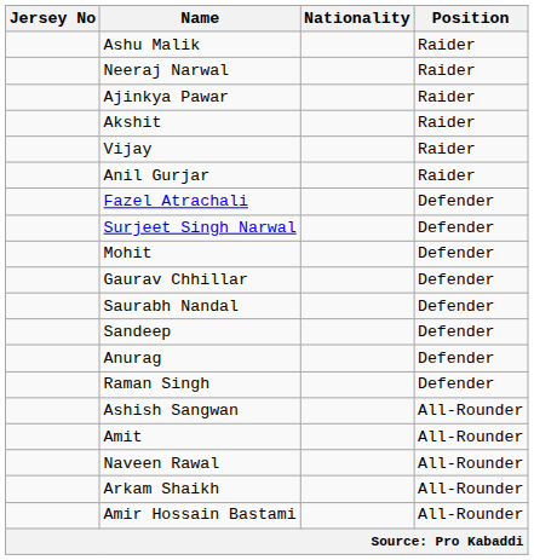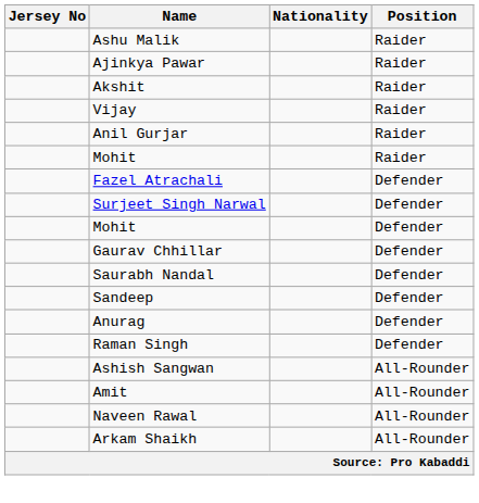 <table class="wikitable sortable" style="text-align: left">
 <tr>
 <th style="text-align:center;">Jersey No</th>
 <th style="text-align:center;">Name</th>
 <th style="text-align:center;">Nationality</th>
 <th style="text-align:center;">Position</th>
 </tr>
 <tr>
 <td></td>
 <td>Ashu Malik</td>
-<td></td>
-<td>Raider</td>
-</tr>
-<tr>
-<td></td>
-<td>Neeraj Narwal</td>
 <td></td>
 <td>Raider</td>
 </tr>
 <tr>
 <td></td>
 <td>Ajinkya Pawar</td>
 <td></td>
 <td>Raider</td>
 </tr>
 <tr>
 <td></td>
 <td>Akshit</td>
 <td></td>
 <td>Raider</td>
 </tr>
 <tr>
 <td></td>
 <td>Vijay</td>
 <td></td>
 <td>Raider</td>
 </tr>
 <tr>
 <td></td>
 <td>Anil Gurjar</td>
+<td></td>
+<td>Raider</td>
+</tr>
+<tr>
+<td></td>
+<td>Mohit</td>
 <td></td>
 <td>Raider</td>
 </tr>
 <tr>
 <td></td>
 <td><a href='#'>Fazel Atrachali</a></td>
 <td></td>
 <td>Defender</td>
 </tr>
 <tr>
 <td></td>
 <td><a href='#'>Surjeet Singh Narwal</a></td>
 <td></td>
 <td>Defender</td>
 </tr>
 <tr>
 <td></td>
 <td>Mohit</td>
 <td></td>
 <td>Defender</td>
 </tr>
 <tr>
 <td></td>
 <td>Gaurav Chhillar</td>
 <td></td>
 <td>Defender</td>
 </tr>
 <tr>
 <td></td>
 <td>Saurabh Nandal</td>
 <td></td>
 <td>Defender</td>
 </tr>
 <tr>
 <td></td>
 <td>Sandeep</td>
 <td></td>
 <td>Defender</td>
 </tr>
 <tr>
 <td></td>
 <td>Anurag</td>
 <td></td>
 <td>Defender</td>
 </tr>
 <tr>
 <td></td>
 <td>Raman Singh</td>
 <td></td>
 <td>Defender</td>
 </tr>
 <tr>
 <td></td>
 <td>Ashish Sangwan</td>
 <td></td>
 <td>All-Rounder</td>
 </tr>
 <tr>
 <td></td>
 <td>Amit</td>
 <td></td>
 <td>All-Rounder</td>
 </tr>
 <tr>
 <td></td>
 <td>Naveen Rawal</td>
 <td></td>
 <td>All-Rounder</td>
 </tr>
 <tr>
 <td></td>
 <td>Arkam Shaikh</td>
 <td></td>
 <td>All-Rounder</td>
 </tr>
 <tr>
-<td></td>
-<td>Amir Hossain Bastami</td>
-<td></td>
-<td>All-Rounder</td>
-</tr>
-<tr>
 <th colspan="4" style="text-align:right;"><small>Source: Pro Kabaddi</small></th>
 </tr>
 </table>
